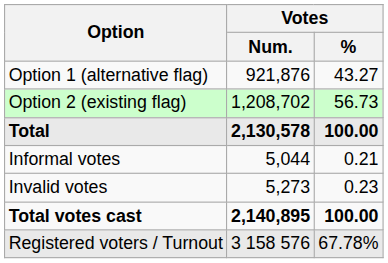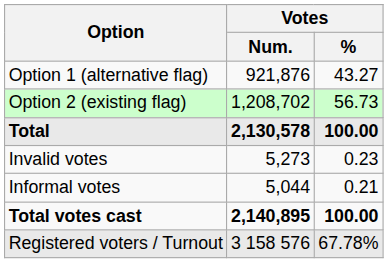 <table class="wikitable">
 <tr style="background:#e9e9e9;">
 <th rowspan="2">Option</th>
 <th colspan="2">Votes</th>
 </tr>
 <tr style="background:#e9e9e9;">
 <th>Num.</th>
 <th>%</th>
 </tr>
 <tr style="text-align:right;">
 <td style="text-align:left;"> Option 1 (alternative flag)</td>
 <td>921,876</td>
 <td>43.27</td>
 </tr>
 <tr style="text-align:right;background:#cfc;">
 <td style="text-align:left;"> Option 2 (existing flag)</td>
 <td>1,208,702</td>
 <td>56.73</td>
 </tr>
 <tr style="background:#e9e9e9;text-align:right;">
 <td style="text-align:left;"><strong>Total</strong></td>
 <td><strong>2,130,578</strong></td>
 <td><strong>100.00</strong></td>
 </tr>
 <tr style="text-align:right;">
+<td style="text-align:left;">Invalid votes</td>
+<td>5,273</td>
+<td>0.23</td>
+</tr>
+<tr style="text-align:right;">
 <td style="text-align:left;">Informal votes</td>
 <td>5,044</td>
 <td>0.21</td>
-</tr>
-<tr style="text-align:right;">
-<td style="text-align:left;">Invalid votes</td>
-<td>5,273</td>
-<td>0.23</td>
 </tr>
 <tr style="text-align:right;">
 <td style="text-align:left;"><strong>Total votes cast</strong></td>
 <td><strong>2,140,895</strong></td>
 <td><strong>100.00</strong></td>
 </tr>
 <tr style="background:#e9e9e9;text-align:right;">
 <td style="text-align:left;">Registered voters / Turnout</td>
 <td>3 158 576</td>
 <td>67.78%</td>
 </tr>
 </table>
